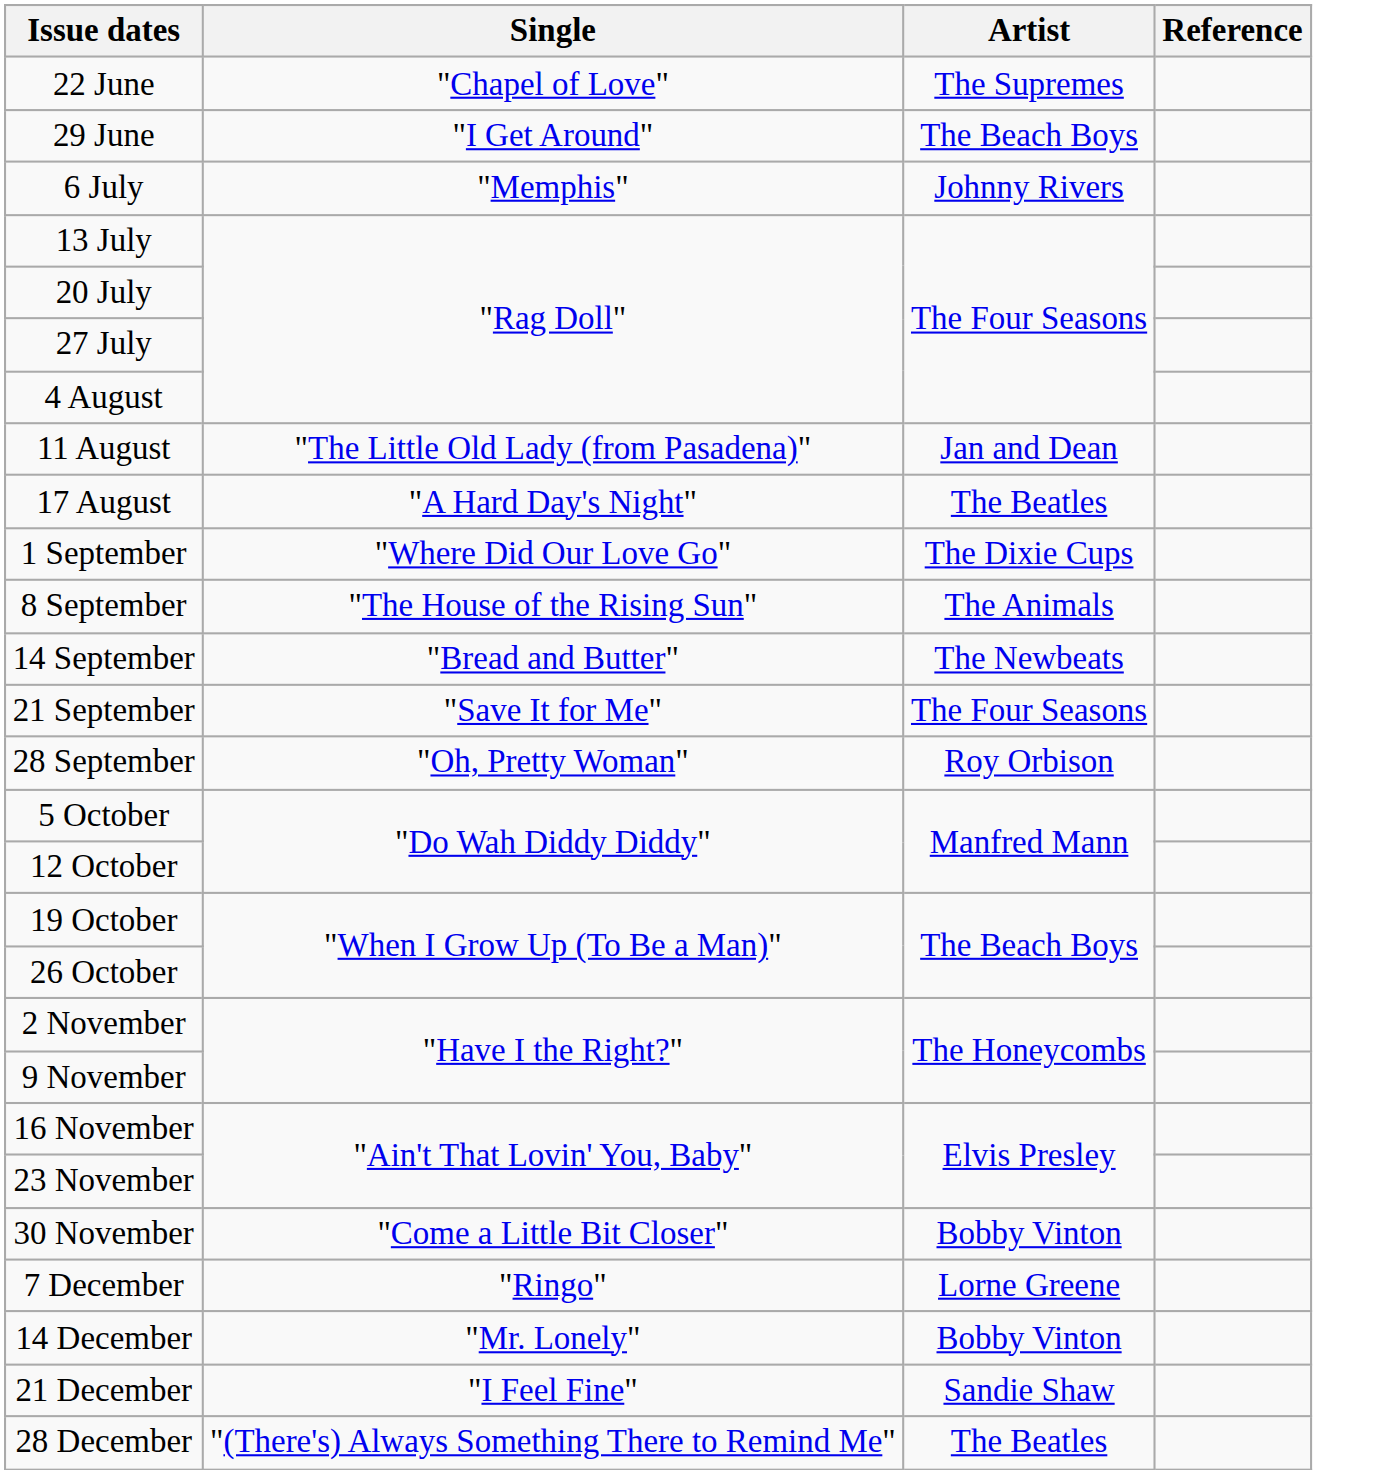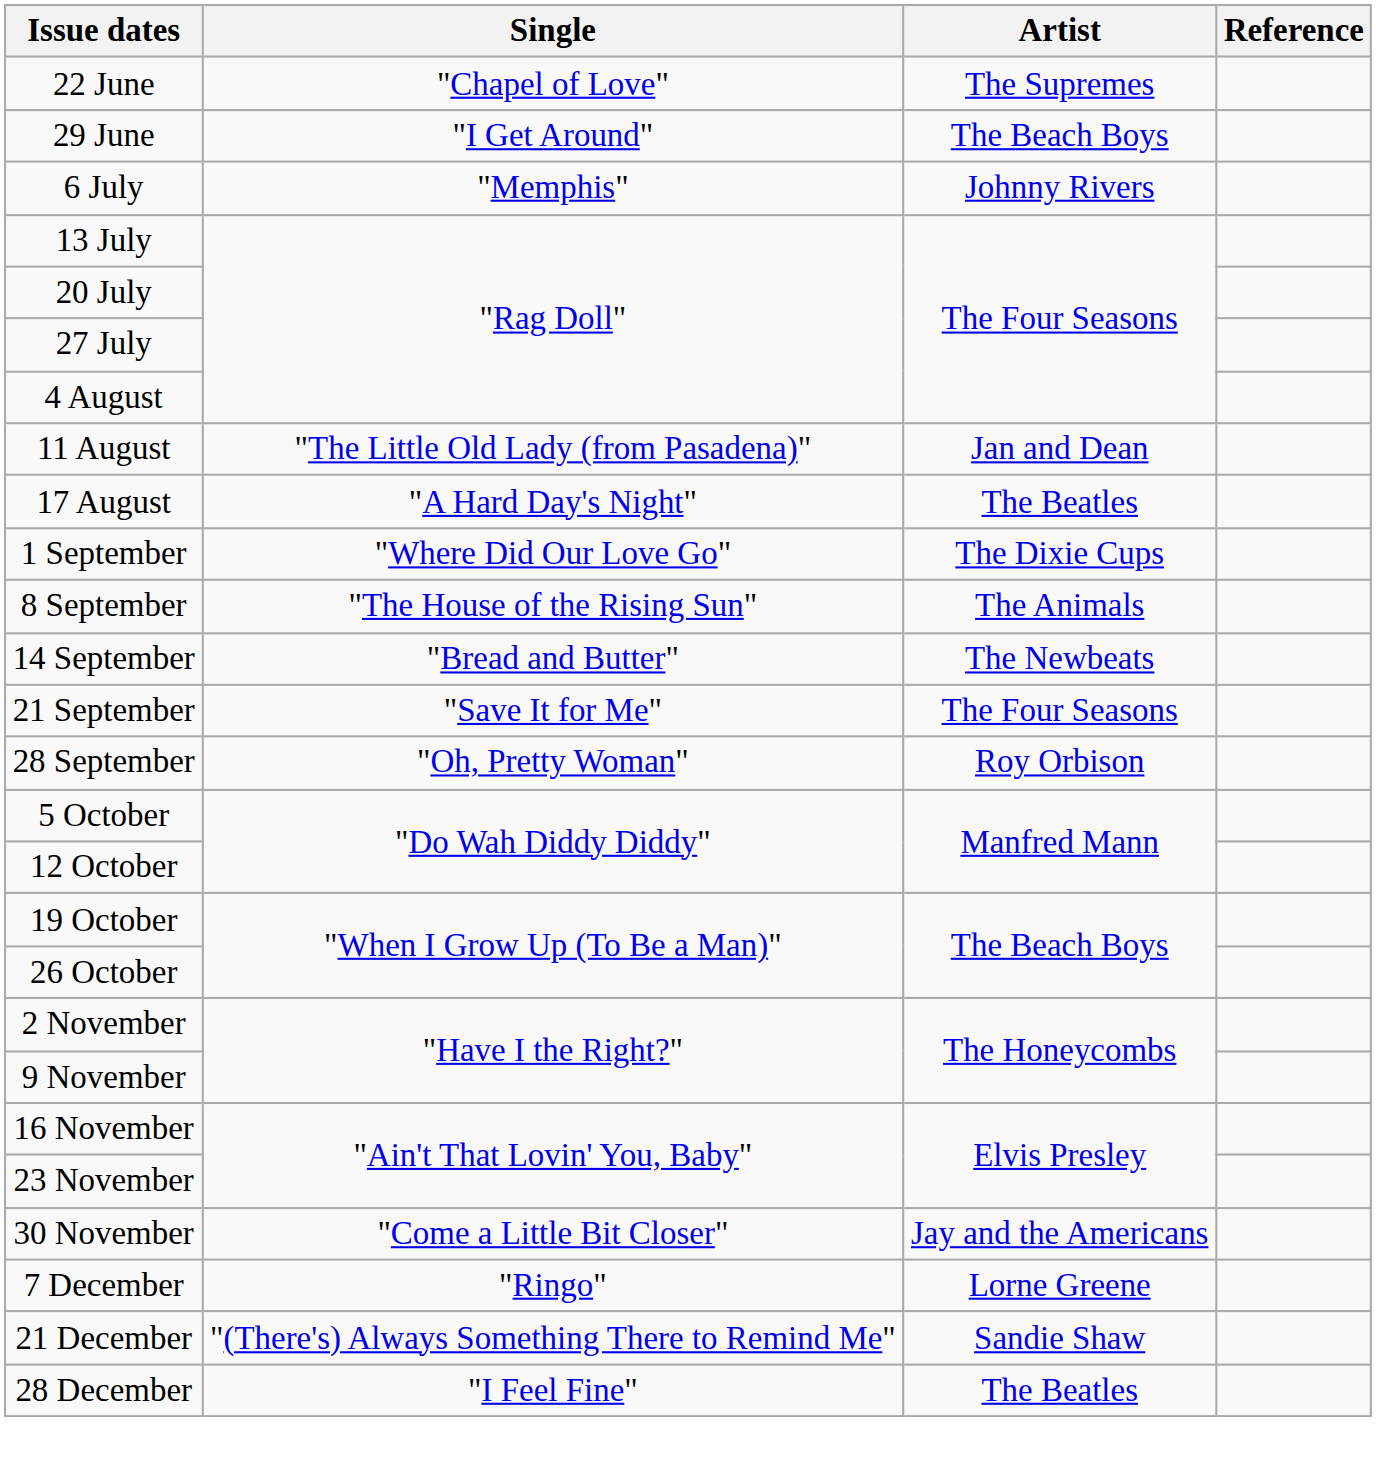 <table class="wikitable" style="text-align: center;">
 <tr>
 <th>Issue dates</th>
 <th>Single</th>
 <th>Artist</th>
 <th>Reference</th>
 </tr>
 <tr>
 <td>22 June</td>
 <td>"<a href='#'>Chapel of Love</a>"</td>
 <td><a href='#'>The Supremes</a></td>
 <td></td>
 </tr>
 <tr>
 <td>29 June</td>
 <td>"<a href='#'>I Get Around</a>"</td>
 <td><a href='#'>The Beach Boys</a></td>
 <td></td>
 </tr>
 <tr>
 <td>6 July</td>
 <td>"<a href='#'>Memphis</a>"</td>
 <td><a href='#'>Johnny Rivers</a></td>
 <td></td>
 </tr>
 <tr>
 <td>13 July</td>
 <td rowspan="4">"<a href='#'>Rag Doll</a>"</td>
 <td rowspan="4"><a href='#'>The Four Seasons</a></td>
 <td></td>
 </tr>
 <tr>
 <td>20 July</td>
 <td></td>
 </tr>
 <tr>
 <td>27 July</td>
 <td></td>
 </tr>
 <tr>
 <td>4 August</td>
 <td></td>
 </tr>
 <tr>
 <td>11 August</td>
 <td>"<a href='#'>The Little Old Lady (from Pasadena)</a>"</td>
 <td><a href='#'>Jan and Dean</a></td>
 <td></td>
 </tr>
 <tr>
 <td>17 August</td>
 <td>"<a href='#'>A Hard Day's Night</a>"</td>
 <td><a href='#'>The Beatles</a></td>
 <td></td>
 </tr>
 <tr>
 <td>1 September</td>
 <td>"<a href='#'>Where Did Our Love Go</a>"</td>
 <td><a href='#'>The Dixie Cups</a></td>
 <td></td>
 </tr>
 <tr>
 <td>8 September</td>
 <td>"<a href='#'>The House of the Rising Sun</a>"</td>
 <td><a href='#'>The Animals</a></td>
 <td></td>
 </tr>
 <tr>
 <td>14 September</td>
 <td>"<a href='#'>Bread and Butter</a>"</td>
 <td><a href='#'>The Newbeats</a></td>
 <td></td>
 </tr>
 <tr>
 <td>21 September</td>
 <td>"<a href='#'>Save It for Me</a>"</td>
 <td><a href='#'>The Four Seasons</a></td>
 <td></td>
 </tr>
 <tr>
 <td>28 September</td>
 <td>"<a href='#'>Oh, Pretty Woman</a>"</td>
 <td><a href='#'>Roy Orbison</a></td>
 <td></td>
 </tr>
 <tr>
 <td>5 October</td>
 <td rowspan="2">"<a href='#'>Do Wah Diddy Diddy</a>"</td>
 <td rowspan="2"><a href='#'>Manfred Mann</a></td>
 <td></td>
 </tr>
 <tr>
 <td>12 October</td>
 <td></td>
 </tr>
 <tr>
 <td>19 October</td>
 <td rowspan="2">"<a href='#'>When I Grow Up (To Be a Man)</a>"</td>
 <td rowspan="2"><a href='#'>The Beach Boys</a></td>
 <td></td>
 </tr>
 <tr>
 <td>26 October</td>
 <td></td>
 </tr>
 <tr>
 <td>2 November</td>
 <td rowspan="2">"<a href='#'>Have I the Right?</a>"</td>
 <td rowspan="2"><a href='#'>The Honeycombs</a></td>
 <td></td>
 </tr>
 <tr>
 <td>9 November</td>
 <td></td>
 </tr>
 <tr>
 <td>16 November</td>
 <td rowspan="2">"<a href='#'>Ain't That Lovin' You, Baby</a>"</td>
 <td rowspan="2"><a href='#'>Elvis Presley</a></td>
 <td></td>
 </tr>
 <tr>
 <td>23 November</td>
 <td></td>
 </tr>
 <tr>
 <td>30 November</td>
 <td>"<a href='#'>Come a Little Bit Closer</a>"</td>
-<td><a href='#'>Bobby Vinton</a></td>
+<td><a href='#'>Jay and the Americans</a></td>
 <td></td>
 </tr>
 <tr>
 <td>7 December</td>
 <td>"<a href='#'>Ringo</a>"</td>
 <td><a href='#'>Lorne Greene</a></td>
 <td></td>
 </tr>
 <tr>
-<td>14 December</td>
-<td>"<a href='#'>Mr. Lonely</a>"</td>
-<td><a href='#'>Bobby Vinton</a></td>
-<td></td>
-</tr>
-<tr>
 <td>21 December</td>
-<td>"<a href='#'>I Feel Fine</a>"</td>
+<td>"<a href='#'>(There's) Always Something There to Remind Me</a>"</td>
 <td><a href='#'>Sandie Shaw</a></td>
 <td></td>
 </tr>
 <tr>
 <td>28 December</td>
-<td>"<a href='#'>(There's) Always Something There to Remind Me</a>"</td>
+<td>"<a href='#'>I Feel Fine</a>"</td>
 <td><a href='#'>The Beatles</a></td>
 <td></td>
 </tr>
 </table>
